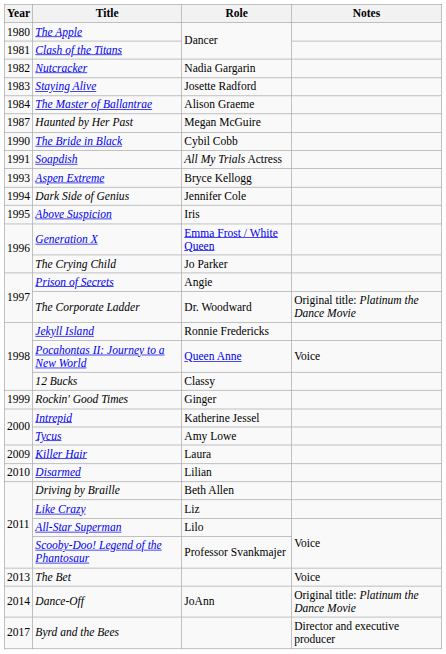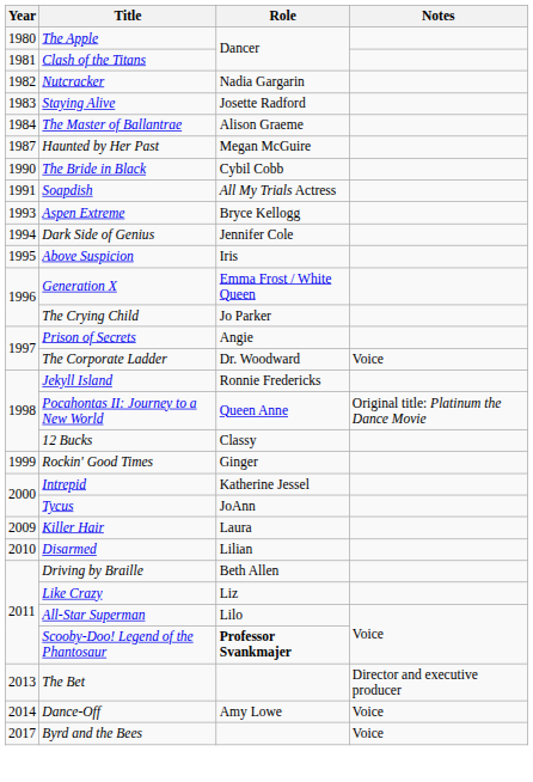 <table class="wikitable sortable">
 <tr>
 <th>Year</th>
 <th>Title</th>
 <th>Role</th>
 <th class="unsortable">Notes</th>
 </tr>
 <tr>
 <td>1980</td>
 <td><em><a href='#'>The Apple</a></em></td>
 <td rowspan="2">Dancer</td>
 <td></td>
 </tr>
 <tr>
 <td>1981</td>
 <td><em><a href='#'>Clash of the Titans</a></em></td>
 <td></td>
 </tr>
 <tr>
 <td>1982</td>
 <td><em><a href='#'>Nutcracker</a></em></td>
 <td>Nadia Gargarin</td>
 <td></td>
 </tr>
 <tr>
 <td>1983</td>
 <td><em><a href='#'>Staying Alive</a></em></td>
 <td>Josette Radford</td>
 <td></td>
 </tr>
 <tr>
 <td>1984</td>
 <td><em><a href='#'>The Master of Ballantrae</a></em></td>
 <td>Alison Graeme</td>
 <td></td>
 </tr>
 <tr>
 <td>1987</td>
 <td><em>Haunted by Her Past</em></td>
 <td>Megan McGuire</td>
 <td></td>
 </tr>
 <tr>
 <td>1990</td>
 <td><em><a href='#'>The Bride in Black</a></em></td>
 <td>Cybil Cobb</td>
 <td></td>
 </tr>
 <tr>
 <td>1991</td>
 <td><em><a href='#'>Soapdish</a></em></td>
 <td><em>All My Trials</em> Actress</td>
 <td></td>
 </tr>
 <tr>
 <td>1993</td>
 <td><em><a href='#'>Aspen Extreme</a></em></td>
 <td>Bryce Kellogg</td>
 <td></td>
 </tr>
 <tr>
 <td>1994</td>
 <td><em>Dark Side of Genius</em></td>
 <td>Jennifer Cole</td>
 <td></td>
 </tr>
 <tr>
 <td>1995</td>
 <td><em><a href='#'>Above Suspicion</a></em></td>
 <td>Iris</td>
 <td></td>
 </tr>
 <tr>
 <td rowspan="2">1996</td>
 <td><em><a href='#'>Generation X</a></em></td>
 <td><a href='#'>Emma Frost / White Queen</a></td>
 <td></td>
 </tr>
 <tr>
 <td><em>The Crying Child</em></td>
 <td>Jo Parker</td>
 <td></td>
 </tr>
 <tr>
 <td rowspan="2">1997</td>
 <td><em><a href='#'>Prison of Secrets</a></em></td>
 <td>Angie</td>
 <td></td>
 </tr>
 <tr>
 <td><em>The Corporate Ladder </em></td>
 <td>Dr. Woodward</td>
-<td>Original title: <em>Platinum the Dance Movie</em></td>
+<td>Voice</td>
 </tr>
 <tr>
 <td rowspan="3">1998</td>
 <td><em><a href='#'>Jekyll Island</a></em></td>
 <td>Ronnie Fredericks</td>
 <td></td>
 </tr>
 <tr>
 <td><em><a href='#'>Pocahontas II: Journey to a New World</a></em></td>
 <td><a href='#'>Queen Anne</a></td>
-<td>Voice</td>
+<td>Original title: <em>Platinum the Dance Movie</em></td>
 </tr>
 <tr>
 <td><em>12 Bucks</em></td>
 <td>Classy</td>
 <td></td>
 </tr>
 <tr>
 <td>1999</td>
 <td><em>Rockin' Good Times</em></td>
 <td>Ginger</td>
 <td></td>
 </tr>
 <tr>
 <td rowspan="2">2000</td>
 <td><em><a href='#'>Intrepid</a></em></td>
 <td>Katherine Jessel</td>
 <td></td>
 </tr>
 <tr>
 <td><em><a href='#'>Tycus</a></em></td>
-<td>Amy Lowe</td>
+<td>JoAnn</td>
 <td></td>
 </tr>
 <tr>
 <td>2009</td>
 <td><em><a href='#'>Killer Hair</a></em></td>
 <td>Laura</td>
 <td></td>
 </tr>
 <tr>
 <td>2010</td>
 <td><em><a href='#'>Disarmed</a></em></td>
 <td>Lilian</td>
 <td></td>
 </tr>
 <tr>
 <td rowspan="4">2011</td>
 <td><em>Driving by Braille</em></td>
 <td>Beth Allen</td>
 <td></td>
 </tr>
 <tr>
 <td><em><a href='#'>Like Crazy</a></em></td>
 <td>Liz</td>
 <td></td>
 </tr>
 <tr>
 <td><em><a href='#'>All-Star Superman</a></em></td>
 <td>Lilo</td>
 <td rowspan="2">Voice</td>
 </tr>
 <tr>
 <td><em><a href='#'>Scooby-Doo! Legend of the Phantosaur</a></em></td>
-<td>Professor Svankmajer</td>
+<td><strong>Professor Svankmajer</strong></td>
 </tr>
 <tr>
 <td>2013</td>
 <td><em>The Bet</em></td>
 <td></td>
-<td>Voice</td>
+<td>Director and executive producer</td>
 </tr>
 <tr>
 <td>2014</td>
 <td><em>Dance-Off</em></td>
-<td>JoAnn</td>
-<td>Original title: <em>Platinum the Dance Movie</em></td>
+<td>Amy Lowe</td>
+<td>Voice</td>
 </tr>
 <tr>
 <td>2017</td>
 <td><em>Byrd and the Bees</em></td>
 <td></td>
-<td>Director and executive producer</td>
+<td>Voice</td>
 </tr>
 </table>
